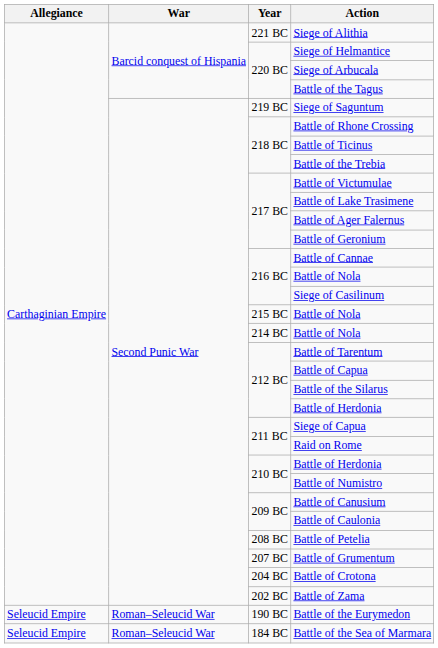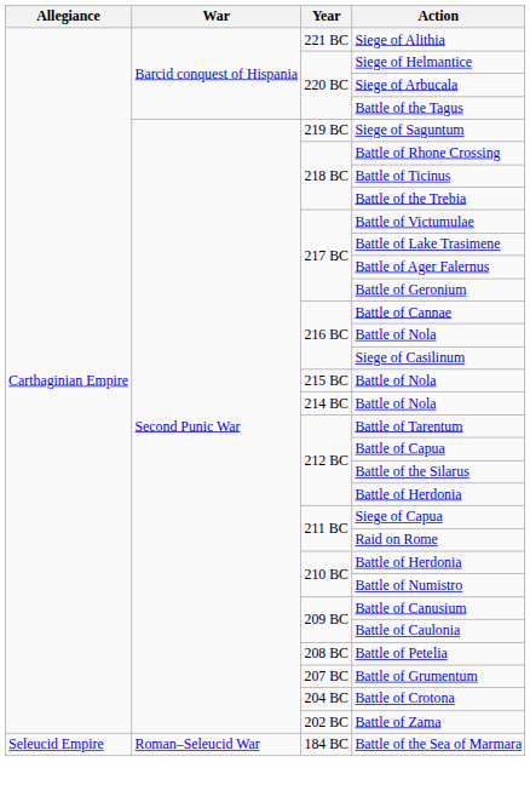 <table class="wikitable">
 <tr>
 <th>Allegiance</th>
 <th>War</th>
 <th>Year</th>
 <th>Action</th>
 </tr>
 <tr>
 <td rowspan="32"><a href='#'>Carthaginian Empire</a></td>
 <td rowspan="5"><a href='#'>Barcid conquest of Hispania</a></td>
 <td>221 BC</td>
 <td><a href='#'>Siege of Alithia</a></td>
 </tr>
 <tr>
 <td rowspan="3">220 BC</td>
 <td><a href='#'>Siege of Helmantice</a></td>
 </tr>
 <tr>
 <td><a href='#'>Siege of Arbucala</a></td>
 </tr>
 <tr>
 <td><a href='#'>Battle of the Tagus</a></td>
 </tr>
 <tr>
 <td rowspan="2">219 BC</td>
 <td rowspan="2"><a href='#'>Siege of Saguntum</a></td>
 </tr>
 <tr>
 <td rowspan="27"><a href='#'>Second Punic War</a></td>
 </tr>
 <tr>
 <td rowspan="3">218 BC</td>
 <td><a href='#'>Battle of Rhone Crossing</a></td>
 </tr>
 <tr>
 <td><a href='#'>Battle of Ticinus</a></td>
 </tr>
 <tr>
 <td><a href='#'>Battle of the Trebia</a></td>
 </tr>
 <tr>
 <td rowspan="4">217 BC</td>
 <td><a href='#'>Battle of Victumulae</a></td>
 </tr>
 <tr>
 <td><a href='#'>Battle of Lake Trasimene</a></td>
 </tr>
 <tr>
 <td><a href='#'>Battle of Ager Falernus</a></td>
 </tr>
 <tr>
 <td><a href='#'>Battle of Geronium</a></td>
 </tr>
 <tr>
 <td rowspan="3">216 BC</td>
 <td><a href='#'>Battle of Cannae</a></td>
 </tr>
 <tr>
 <td><a href='#'>Battle of Nola</a></td>
 </tr>
 <tr>
 <td><a href='#'>Siege of Casilinum</a></td>
 </tr>
 <tr>
 <td>215 BC</td>
 <td><a href='#'>Battle of Nola</a></td>
 </tr>
 <tr>
 <td>214 BC</td>
 <td><a href='#'>Battle of Nola</a></td>
 </tr>
 <tr>
 <td rowspan="4">212 BC</td>
 <td><a href='#'>Battle of Tarentum</a></td>
 </tr>
 <tr>
 <td><a href='#'>Battle of Capua</a></td>
 </tr>
 <tr>
 <td><a href='#'>Battle of the Silarus</a></td>
 </tr>
 <tr>
 <td><a href='#'>Battle of Herdonia</a></td>
 </tr>
 <tr>
 <td rowspan="2">211 BC</td>
 <td><a href='#'>Siege of Capua</a></td>
 </tr>
 <tr>
 <td><a href='#'>Raid on Rome</a></td>
 </tr>
 <tr>
 <td rowspan="2">210 BC</td>
 <td><a href='#'>Battle of Herdonia</a></td>
 </tr>
 <tr>
 <td><a href='#'>Battle of Numistro</a></td>
 </tr>
 <tr>
 <td rowspan="2">209 BC</td>
 <td><a href='#'>Battle of Canusium</a></td>
 </tr>
 <tr>
 <td><a href='#'>Battle of Caulonia</a></td>
 </tr>
 <tr>
 <td>208 BC</td>
 <td><a href='#'>Battle of Petelia</a></td>
 </tr>
 <tr>
 <td>207 BC</td>
 <td><a href='#'>Battle of Grumentum</a></td>
 </tr>
 <tr>
 <td>204 BC</td>
 <td><a href='#'>Battle of Crotona</a></td>
 </tr>
 <tr>
 <td>202 BC</td>
 <td><a href='#'>Battle of Zama</a></td>
 </tr>
 <tr>
 <td><a href='#'>Seleucid Empire</a></td>
 <td><a href='#'>Roman–Seleucid War</a></td>
-<td>190 BC</td>
-<td><a href='#'>Battle of the Eurymedon</a></td>
-</tr>
-<tr>
-<td><a href='#'>Seleucid Empire</a></td>
-<td><a href='#'>Roman–Seleucid War</a></td>
 <td>184 BC</td>
 <td><a href='#'>Battle of the Sea of Marmara</a></td>
 </tr>
 </table>
